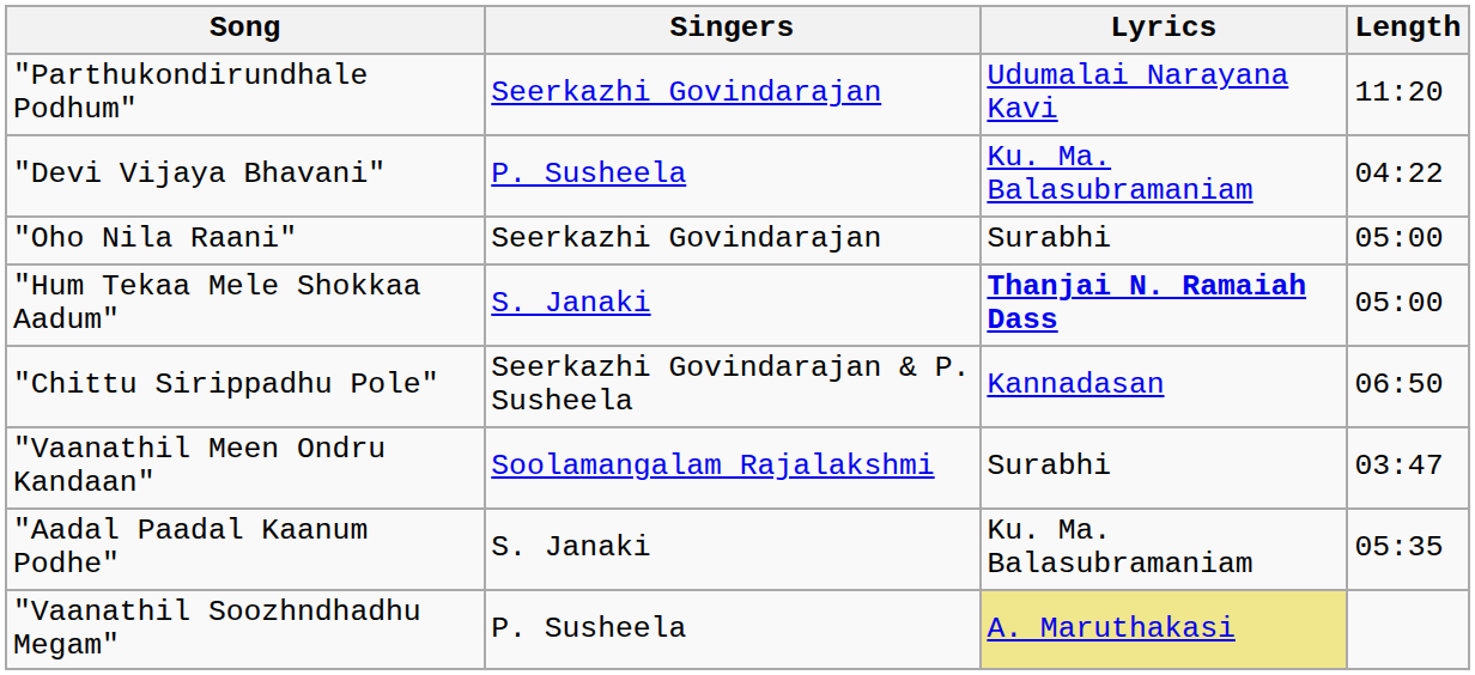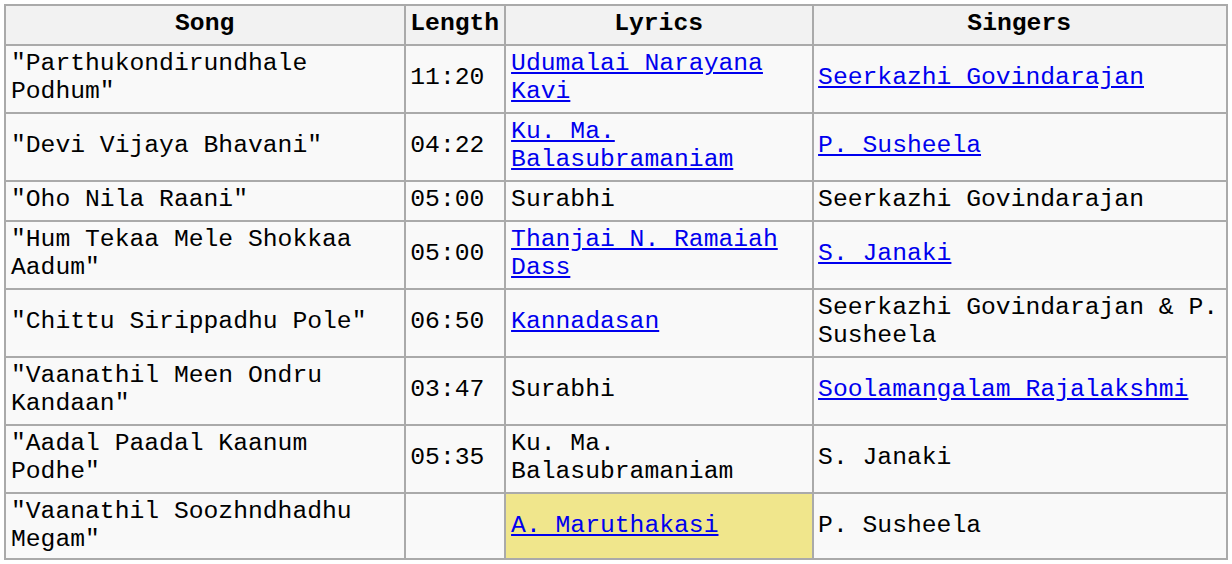 <table class="wikitable" style="font-size:95%;">
 <tr>
 <th>Song</th>
+<th>Length</th>
+<th>Lyrics</th>
 <th>Singers</th>
-<th>Lyrics</th>
-<th>Length</th>
 </tr>
 <tr>
 <td>"Parthukondirundhale Podhum"</td>
+<td>11:20</td>
+<td><a href='#'>Udumalai Narayana Kavi</a></td>
 <td><a href='#'>Seerkazhi Govindarajan</a></td>
-<td><a href='#'>Udumalai Narayana Kavi</a></td>
-<td>11:20</td>
 </tr>
 <tr>
 <td>"Devi Vijaya Bhavani"</td>
+<td>04:22</td>
+<td><a href='#'>Ku. Ma. Balasubramaniam</a></td>
 <td><a href='#'>P. Susheela</a></td>
-<td><a href='#'>Ku. Ma. Balasubramaniam</a></td>
-<td>04:22</td>
 </tr>
 <tr>
 <td>"Oho Nila Raani"</td>
+<td>05:00</td>
+<td>Surabhi</td>
 <td>Seerkazhi Govindarajan</td>
-<td>Surabhi</td>
-<td>05:00</td>
 </tr>
 <tr>
 <td>"Hum Tekaa Mele Shokkaa Aadum"</td>
+<td>05:00</td>
+<td><a href='#'>Thanjai N. Ramaiah Dass</a></td>
 <td><a href='#'>S. Janaki</a></td>
-<td><strong><a href='#'>Thanjai N. Ramaiah Dass</a></strong></td>
-<td>05:00</td>
 </tr>
 <tr>
 <td>"Chittu Sirippadhu Pole"</td>
+<td>06:50</td>
+<td><a href='#'>Kannadasan</a></td>
 <td>Seerkazhi Govindarajan & P. Susheela</td>
-<td><a href='#'>Kannadasan</a></td>
-<td>06:50</td>
 </tr>
 <tr>
 <td>"Vaanathil Meen Ondru Kandaan"</td>
+<td>03:47</td>
+<td>Surabhi</td>
 <td><a href='#'>Soolamangalam Rajalakshmi</a></td>
-<td>Surabhi</td>
-<td>03:47</td>
 </tr>
 <tr>
 <td>"Aadal Paadal Kaanum Podhe"</td>
+<td>05:35</td>
+<td>Ku. Ma. Balasubramaniam</td>
 <td>S. Janaki</td>
-<td>Ku. Ma. Balasubramaniam</td>
-<td>05:35</td>
 </tr>
 <tr>
 <td>"Vaanathil Soozhndhadhu Megam"</td>
+<td></td>
+<td style="background: khaki;"><a href='#'>A. Maruthakasi</a></td>
 <td>P. Susheela</td>
-<td style="background: khaki;"><a href='#'>A. Maruthakasi</a></td>
-<td></td>
 </tr>
 </table>
